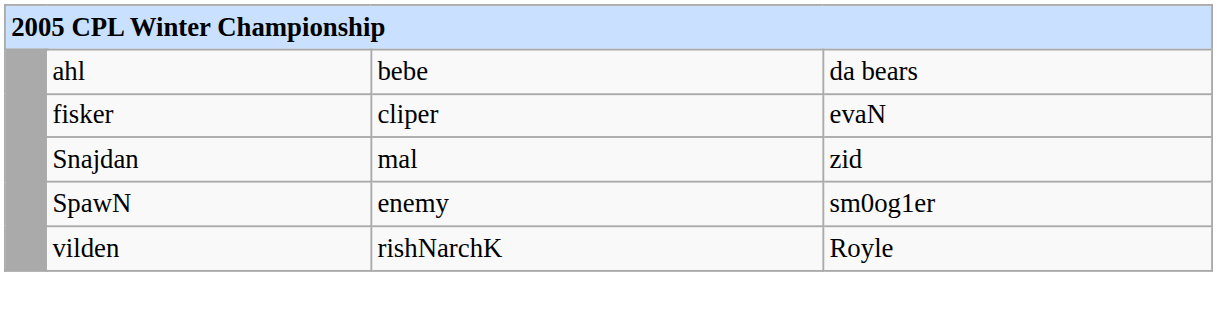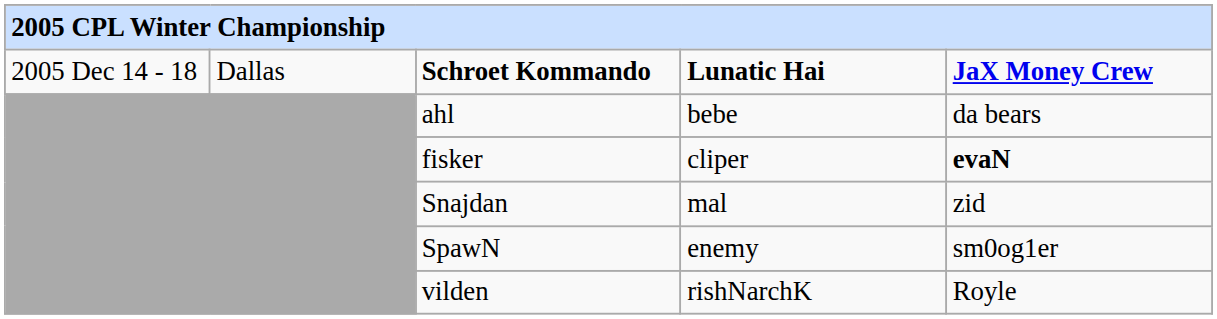 <table class="wikitable collapsible collapsed"  style="font-size:90%; margin:0; width:650px;">
 <tr>
 <th colspan="5" style="background:#cae0ff;text-align:left;">2005 CPL Winter Championship</th>
+</tr>
+<tr>
+<td style="width:17%;">2005 Dec 14 - 18</td>
+<td style="width:17%;"> Dallas</td>
+<td style="width:22%;"> <strong>Schroet Kommando</strong></td>
+<td style="width:22%;"> <strong>Lunatic Hai</strong></td>
+<td style="width:22%;"> <strong><a href='#'>JaX Money Crew</a></strong></td>
 </tr>
 <tr>
 <td colspan="2" rowspan="5" style="background:#aaa;"></td>
 <td> ahl</td>
 <td> bebe</td>
 <td> da bears</td>
 </tr>
 <tr>
 <td> fisker</td>
 <td> cliper</td>
-<td> evaN</td>
+<td><strong> evaN</strong></td>
 </tr>
 <tr>
 <td> Snajdan</td>
 <td> mal</td>
 <td> zid</td>
 </tr>
 <tr>
 <td> SpawN</td>
 <td> enemy</td>
 <td> sm0og1er</td>
 </tr>
 <tr>
 <td> vilden</td>
 <td> rishNarchK</td>
 <td> Royle</td>
 </tr>
 </table>
